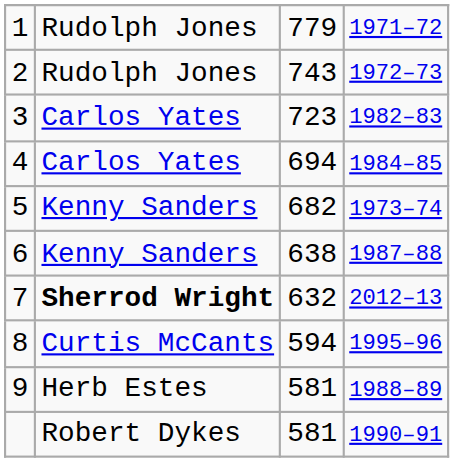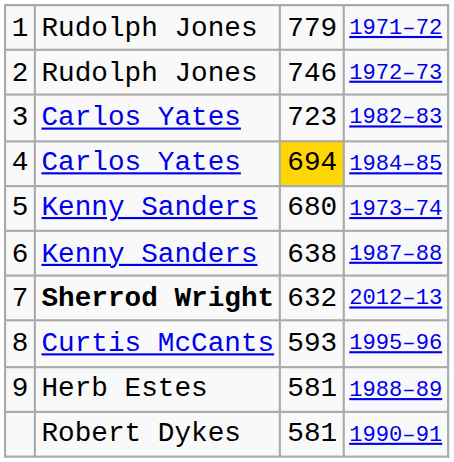 <table class="wikitable">
 <tr>
 </tr>
 <tr>
 <td>1</td>
 <td>Rudolph Jones</td>
 <td>779</td>
 <td style="font-size:80%;"><a href='#'>1971–72</a></td>
 </tr>
 <tr>
 <td>2</td>
 <td>Rudolph Jones</td>
-<td>743</td>
+<td>746</td>
 <td style="font-size:80%;"><a href='#'>1972–73</a></td>
 </tr>
 <tr>
 <td>3</td>
 <td><a href='#'>Carlos Yates</a></td>
 <td>723</td>
 <td style="font-size:80%;"><a href='#'>1982–83</a></td>
 </tr>
 <tr>
 <td>4</td>
 <td><a href='#'>Carlos Yates</a></td>
-<td>694</td>
+<td style="background: gold;">694</td>
 <td style="font-size:80%;"><a href='#'>1984–85</a></td>
 </tr>
 <tr>
 <td>5</td>
 <td><a href='#'>Kenny Sanders</a></td>
-<td>682</td>
+<td>680</td>
 <td style="font-size:80%;"><a href='#'>1973–74</a></td>
 </tr>
 <tr>
 <td>6</td>
 <td><a href='#'>Kenny Sanders</a></td>
 <td>638</td>
 <td style="font-size:80%;"><a href='#'>1987–88</a></td>
 </tr>
 <tr>
 <td>7</td>
 <td><strong>Sherrod Wright</strong></td>
 <td>632</td>
 <td style="font-size:80%;"><a href='#'>2012–13</a></td>
 </tr>
 <tr>
 <td>8</td>
 <td><a href='#'>Curtis McCants</a></td>
-<td>594</td>
+<td>593</td>
 <td style="font-size:80%;"><a href='#'>1995–96</a></td>
 </tr>
 <tr>
 <td>9</td>
 <td>Herb Estes</td>
 <td>581</td>
 <td style="font-size:80%;"><a href='#'>1988–89</a></td>
 </tr>
 <tr>
 <td></td>
 <td>Robert Dykes</td>
 <td>581</td>
 <td style="font-size:80%;"><a href='#'>1990–91</a></td>
 </tr>
 </table>
